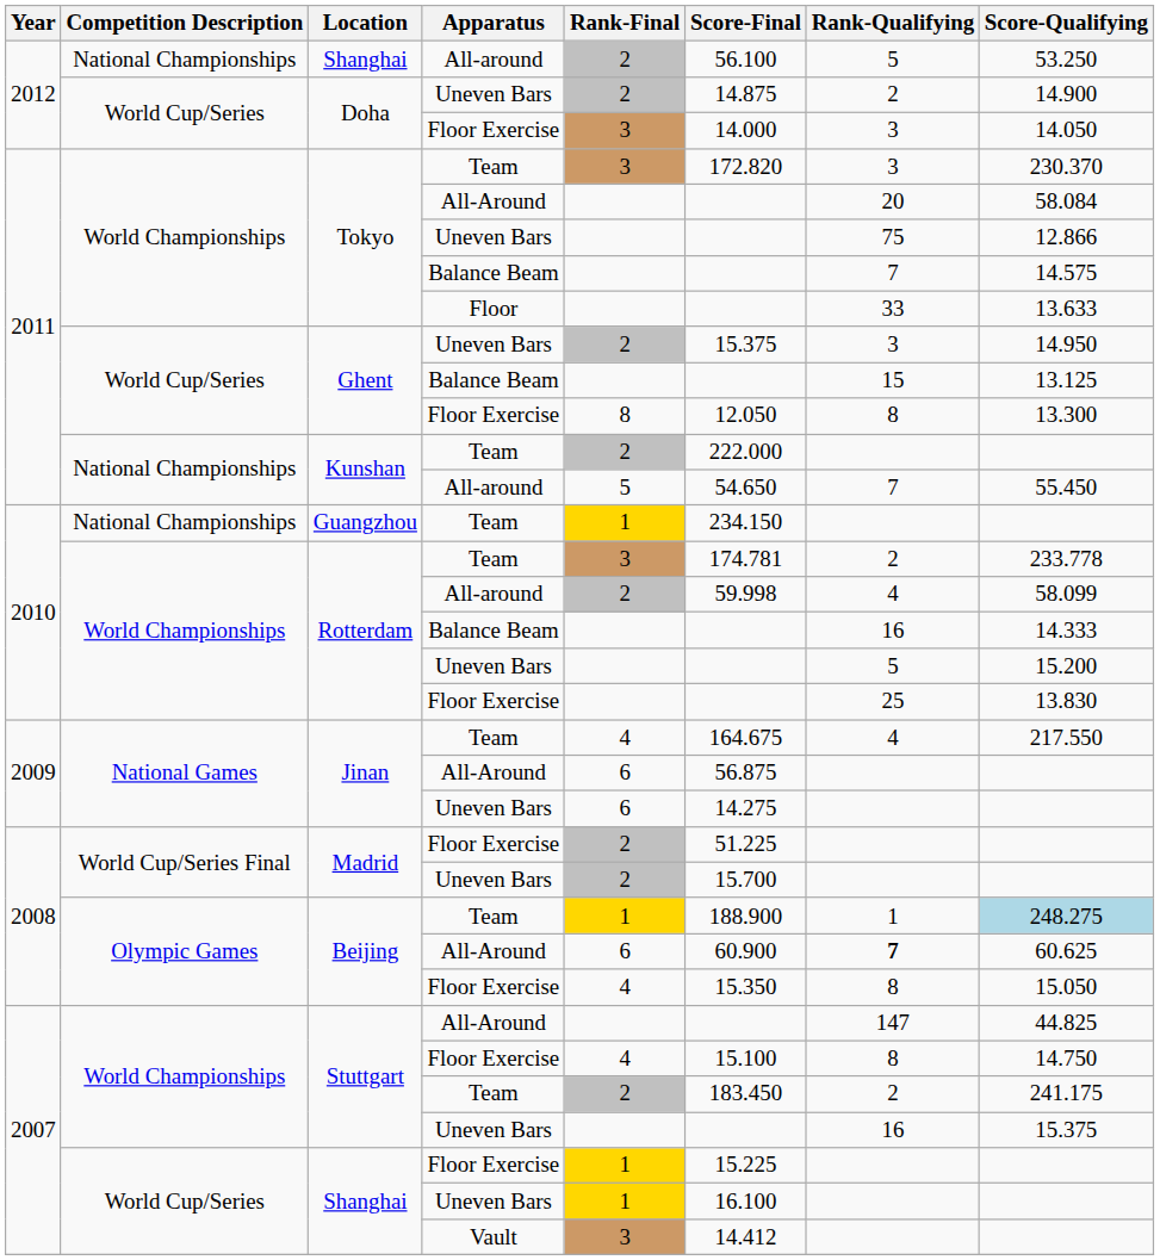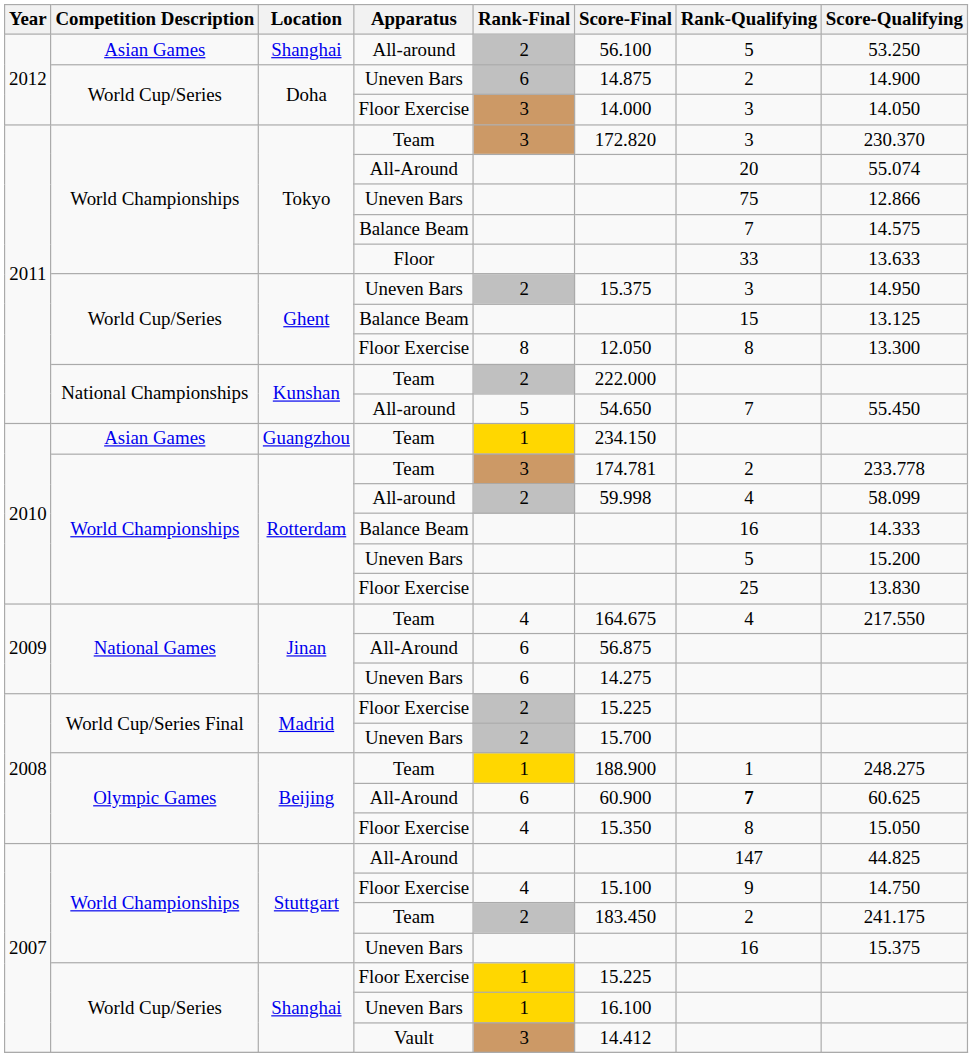 <table class="wikitable" style="text-align:center">
 <tr>
 <th>Year</th>
 <th>Competition Description</th>
 <th>Location</th>
 <th>Apparatus</th>
 <th>Rank-Final</th>
 <th>Score-Final</th>
 <th>Rank-Qualifying</th>
 <th>Score-Qualifying</th>
 </tr>
 <tr>
 <td rowspan="3">2012</td>
-<td rowspan="1">National Championships</td>
+<td rowspan="1"><a href='#'>Asian Games</a></td>
 <td rowspan="1"><a href='#'>Shanghai</a></td>
 <td>All-around</td>
 <td bgcolor="silver">2</td>
 <td>56.100</td>
 <td>5</td>
 <td>53.250</td>
 </tr>
 <tr>
 <td rowspan="2">World Cup/Series</td>
 <td rowspan="2">Doha</td>
 <td>Uneven Bars</td>
-<td bgcolor="silver">2</td>
+<td bgcolor="silver">6</td>
 <td>14.875</td>
 <td>2</td>
 <td>14.900</td>
 </tr>
 <tr>
 <td>Floor Exercise</td>
 <td bgcolor="cc9966">3</td>
 <td>14.000</td>
 <td>3</td>
 <td>14.050</td>
 </tr>
 <tr>
 <td rowspan="10">2011</td>
 <td rowspan="5">World Championships</td>
 <td rowspan="5">Tokyo</td>
 <td>Team</td>
 <td bgcolor="cc9966">3</td>
 <td>172.820</td>
 <td>3</td>
 <td>230.370</td>
 </tr>
 <tr>
 <td>All-Around</td>
 <td></td>
 <td></td>
 <td>20</td>
-<td>58.084</td>
+<td>55.074</td>
 </tr>
 <tr>
 <td>Uneven Bars</td>
 <td></td>
 <td></td>
 <td>75</td>
 <td>12.866</td>
 </tr>
 <tr>
 <td>Balance Beam</td>
 <td></td>
 <td></td>
 <td>7</td>
 <td>14.575</td>
 </tr>
 <tr>
 <td>Floor</td>
 <td></td>
 <td></td>
 <td>33</td>
 <td>13.633</td>
 </tr>
 <tr>
 <td rowspan="3">World Cup/Series</td>
 <td rowspan="3"><a href='#'>Ghent</a></td>
 <td>Uneven Bars</td>
 <td bgcolor="silver">2</td>
 <td>15.375</td>
 <td>3</td>
 <td>14.950</td>
 </tr>
 <tr>
 <td>Balance Beam</td>
 <td></td>
 <td></td>
 <td>15</td>
 <td>13.125</td>
 </tr>
 <tr>
 <td>Floor Exercise</td>
 <td>8</td>
 <td>12.050</td>
 <td>8</td>
 <td>13.300</td>
 </tr>
 <tr>
 <td rowspan="2">National Championships</td>
 <td rowspan="2"><a href='#'>Kunshan</a></td>
 <td>Team</td>
 <td bgcolor="silver">2</td>
 <td>222.000</td>
 <td></td>
 <td></td>
 </tr>
 <tr>
 <td>All-around</td>
 <td>5</td>
 <td>54.650</td>
 <td>7</td>
 <td>55.450</td>
 </tr>
 <tr>
 <td rowspan="6">2010</td>
-<td rowspan="1">National Championships</td>
+<td rowspan="1"><a href='#'>Asian Games</a></td>
 <td rowspan="1"><a href='#'>Guangzhou</a></td>
 <td>Team</td>
 <td bgcolor="gold">1</td>
 <td>234.150</td>
 <td></td>
 <td></td>
 </tr>
 <tr>
 <td rowspan="5"><a href='#'>World Championships</a></td>
 <td rowspan="5"><a href='#'>Rotterdam</a></td>
 <td>Team</td>
 <td bgcolor="cc9966">3</td>
 <td>174.781</td>
 <td>2</td>
 <td>233.778</td>
 </tr>
 <tr>
 <td>All-around</td>
 <td bgcolor="silver">2</td>
 <td>59.998</td>
 <td>4</td>
 <td>58.099</td>
 </tr>
 <tr>
 <td>Balance Beam</td>
 <td></td>
 <td></td>
 <td>16</td>
 <td>14.333</td>
 </tr>
 <tr>
 <td>Uneven Bars</td>
 <td></td>
 <td></td>
 <td>5</td>
 <td>15.200</td>
 </tr>
 <tr>
 <td>Floor Exercise</td>
 <td></td>
 <td></td>
 <td>25</td>
 <td>13.830</td>
 </tr>
 <tr>
 <td rowspan="3">2009</td>
 <td rowspan="3"><a href='#'>National Games</a></td>
 <td rowspan="3"><a href='#'>Jinan</a></td>
 <td>Team</td>
 <td>4</td>
 <td>164.675</td>
 <td>4</td>
 <td>217.550</td>
 </tr>
 <tr>
 <td>All-Around</td>
 <td>6</td>
 <td>56.875</td>
 <td></td>
 <td></td>
 </tr>
 <tr>
 <td>Uneven Bars</td>
 <td>6</td>
 <td>14.275</td>
 <td></td>
 <td></td>
 </tr>
 <tr>
 <td rowspan="5">2008</td>
 <td rowspan="2">World Cup/Series Final</td>
 <td rowspan="2"><a href='#'>Madrid</a></td>
 <td>Floor Exercise</td>
 <td bgcolor="silver">2</td>
-<td>51.225</td>
+<td>15.225</td>
 <td></td>
 <td></td>
 </tr>
 <tr>
 <td>Uneven Bars</td>
 <td bgcolor="silver">2</td>
 <td>15.700</td>
 <td></td>
 <td></td>
 </tr>
 <tr>
 <td rowspan="3"><a href='#'>Olympic Games</a></td>
 <td rowspan="3"><a href='#'>Beijing</a></td>
 <td>Team</td>
 <td bgcolor="gold">1</td>
 <td>188.900</td>
 <td>1</td>
-<td style="background: lightblue;">248.275</td>
+<td>248.275</td>
 </tr>
 <tr>
 <td>All-Around</td>
 <td>6</td>
 <td>60.900</td>
 <td><strong>7</strong></td>
 <td>60.625</td>
 </tr>
 <tr>
 <td>Floor Exercise</td>
 <td>4</td>
 <td>15.350</td>
 <td>8</td>
 <td>15.050</td>
 </tr>
 <tr>
 <td rowspan="7">2007</td>
 <td rowspan="4"><a href='#'>World Championships</a></td>
 <td rowspan="4"><a href='#'>Stuttgart</a></td>
 <td>All-Around</td>
 <td></td>
 <td></td>
 <td>147</td>
 <td>44.825</td>
 </tr>
 <tr>
 <td>Floor Exercise</td>
 <td>4</td>
 <td>15.100</td>
-<td>8</td>
+<td>9</td>
 <td>14.750</td>
 </tr>
 <tr>
 <td>Team</td>
 <td bgcolor="silver">2</td>
 <td>183.450</td>
 <td>2</td>
 <td>241.175</td>
 </tr>
 <tr>
 <td>Uneven Bars</td>
 <td></td>
 <td></td>
 <td>16</td>
 <td>15.375</td>
 </tr>
 <tr>
 <td rowspan="3">World Cup/Series</td>
 <td rowspan="3"><a href='#'>Shanghai</a></td>
 <td>Floor Exercise</td>
 <td bgcolor="gold">1</td>
 <td>15.225</td>
 <td></td>
 <td></td>
 </tr>
 <tr>
 <td>Uneven Bars</td>
 <td bgcolor="gold">1</td>
 <td>16.100</td>
 <td></td>
 <td></td>
 </tr>
 <tr>
 <td>Vault</td>
 <td bgcolor="cc9966">3</td>
 <td>14.412</td>
 <td></td>
 <td></td>
 </tr>
 <tr>
 </tr>
 </table>
